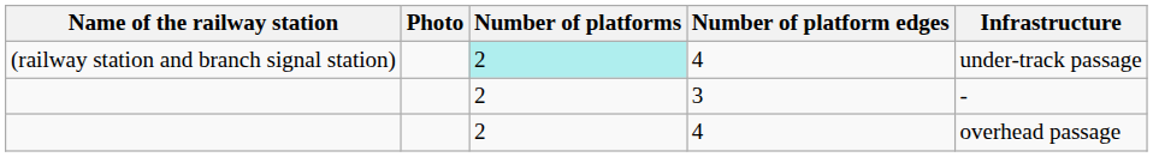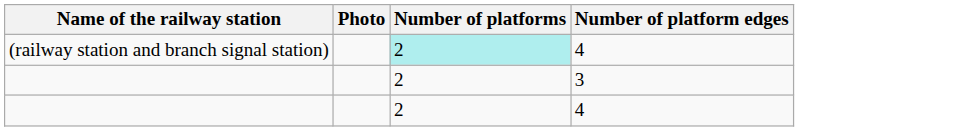 <table class="wikitable">
 <tr>
 <th>Name of the railway station</th>
 <th>Photo</th>
 <th>Number of platforms</th>
 <th>Number of platform edges</th>
-<th>Infrastructure</th>
 </tr>
 <tr>
 <td> (railway station and branch signal station)</td>
 <td></td>
 <td style="background: paleturquoise;">2</td>
 <td>4</td>
-<td>under-track passage</td>
 </tr>
 <tr>
 <td></td>
 <td></td>
 <td>2</td>
 <td>3</td>
-<td>-</td>
 </tr>
 <tr>
 <td></td>
 <td></td>
 <td>2</td>
 <td>4</td>
-<td>overhead passage</td>
 </tr>
 </table>
